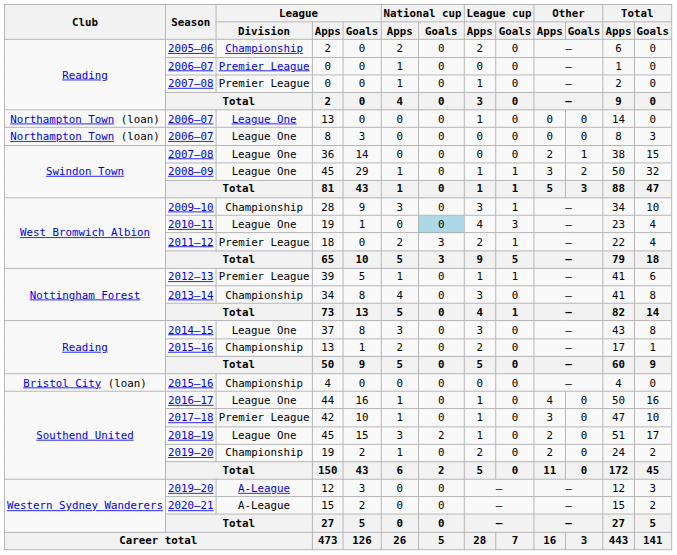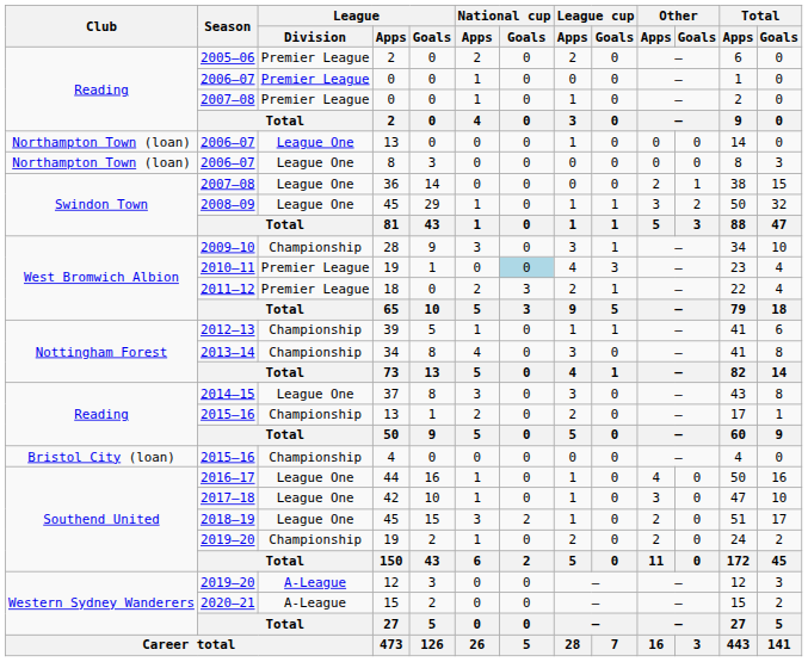 <table class="wikitable" style="text-align:center">
 <tr>
 <th rowspan="2">Club</th>
 <th rowspan="2">Season</th>
 <th colspan="3">League</th>
 <th colspan="2">National cup</th>
 <th colspan="2">League cup</th>
 <th colspan="2">Other</th>
 <th colspan="2">Total</th>
 </tr>
 <tr>
 <th>Division</th>
 <th>Apps</th>
 <th>Goals</th>
 <th>Apps</th>
 <th>Goals</th>
 <th>Apps</th>
 <th>Goals</th>
 <th>Apps</th>
 <th>Goals</th>
 <th>Apps</th>
 <th>Goals</th>
 </tr>
 <tr>
 <td rowspan="4"><a href='#'>Reading</a></td>
 <td><a href='#'>2005–06</a></td>
-<td><a href='#'>Championship</a></td>
+<td>Premier League</td>
 <td>2</td>
 <td>0</td>
 <td>2</td>
 <td>0</td>
 <td>2</td>
 <td>0</td>
 <td colspan="2">—</td>
 <td>6</td>
 <td>0</td>
 </tr>
 <tr>
 <td><a href='#'>2006–07</a></td>
 <td><a href='#'>Premier League</a></td>
 <td>0</td>
 <td>0</td>
 <td>1</td>
 <td>0</td>
 <td>0</td>
 <td>0</td>
 <td colspan="2">—</td>
 <td>1</td>
 <td>0</td>
 </tr>
 <tr>
 <td><a href='#'>2007–08</a></td>
 <td>Premier League</td>
 <td>0</td>
 <td>0</td>
 <td>1</td>
 <td>0</td>
 <td>1</td>
 <td>0</td>
 <td colspan="2">—</td>
 <td>2</td>
 <td>0</td>
 </tr>
 <tr>
 <th colspan="2">Total</th>
 <th>2</th>
 <th>0</th>
 <th>4</th>
 <th>0</th>
 <th>3</th>
 <th>0</th>
 <th colspan="2">—</th>
 <th>9</th>
 <th>0</th>
 </tr>
 <tr>
 <td><a href='#'>Northampton Town</a> (loan)</td>
 <td><a href='#'>2006–07</a></td>
 <td><a href='#'>League One</a></td>
 <td>13</td>
 <td>0</td>
 <td>0</td>
 <td>0</td>
 <td>1</td>
 <td>0</td>
 <td>0</td>
 <td>0</td>
 <td>14</td>
 <td>0</td>
 </tr>
 <tr>
 <td><a href='#'>Northampton Town</a> (loan)</td>
 <td><a href='#'>2006–07</a></td>
 <td>League One</td>
 <td>8</td>
 <td>3</td>
 <td>0</td>
 <td>0</td>
 <td>0</td>
 <td>0</td>
 <td>0</td>
 <td>0</td>
 <td>8</td>
 <td>3</td>
 </tr>
 <tr>
 <td rowspan="3"><a href='#'>Swindon Town</a></td>
 <td><a href='#'>2007–08</a></td>
 <td>League One</td>
 <td>36</td>
 <td>14</td>
 <td>0</td>
 <td>0</td>
 <td>0</td>
 <td>0</td>
 <td>2</td>
 <td>1</td>
 <td>38</td>
 <td>15</td>
 </tr>
 <tr>
 <td><a href='#'>2008–09</a></td>
 <td>League One</td>
 <td>45</td>
 <td>29</td>
 <td>1</td>
 <td>0</td>
 <td>1</td>
 <td>1</td>
 <td>3</td>
 <td>2</td>
 <td>50</td>
 <td>32</td>
 </tr>
 <tr>
 <th colspan="2">Total</th>
 <th>81</th>
 <th>43</th>
 <th>1</th>
 <th>0</th>
 <th>1</th>
 <th>1</th>
 <th>5</th>
 <th>3</th>
 <th>88</th>
 <th>47</th>
 </tr>
 <tr>
 <td rowspan="4"><a href='#'>West Bromwich Albion</a></td>
 <td><a href='#'>2009–10</a></td>
 <td>Championship</td>
 <td>28</td>
 <td>9</td>
 <td>3</td>
 <td>0</td>
 <td>3</td>
 <td>1</td>
 <td colspan="2">—</td>
 <td>34</td>
 <td>10</td>
 </tr>
 <tr>
 <td><a href='#'>2010–11</a></td>
-<td>League One</td>
+<td>Premier League</td>
 <td>19</td>
 <td>1</td>
 <td>0</td>
 <td style="background: lightblue;">0</td>
 <td>4</td>
 <td>3</td>
 <td colspan="2">—</td>
 <td>23</td>
 <td>4</td>
 </tr>
 <tr>
 <td><a href='#'>2011–12</a></td>
 <td>Premier League</td>
 <td>18</td>
 <td>0</td>
 <td>2</td>
 <td>3</td>
 <td>2</td>
 <td>1</td>
 <td colspan="2">—</td>
 <td>22</td>
 <td>4</td>
 </tr>
 <tr>
 <th colspan="2">Total</th>
 <th>65</th>
 <th>10</th>
 <th>5</th>
 <th>3</th>
 <th>9</th>
 <th>5</th>
 <th colspan="2">—</th>
 <th>79</th>
 <th>18</th>
 </tr>
 <tr>
 <td rowspan="3"><a href='#'>Nottingham Forest</a></td>
 <td><a href='#'>2012–13</a></td>
-<td>Premier League</td>
+<td>Championship</td>
 <td>39</td>
 <td>5</td>
 <td>1</td>
 <td>0</td>
 <td>1</td>
 <td>1</td>
 <td colspan="2">—</td>
 <td>41</td>
 <td>6</td>
 </tr>
 <tr>
 <td><a href='#'>2013–14</a></td>
 <td>Championship</td>
 <td>34</td>
 <td>8</td>
 <td>4</td>
 <td>0</td>
 <td>3</td>
 <td>0</td>
 <td colspan="2">—</td>
 <td>41</td>
 <td>8</td>
 </tr>
 <tr>
 <th colspan="2">Total</th>
 <th>73</th>
 <th>13</th>
 <th>5</th>
 <th>0</th>
 <th>4</th>
 <th>1</th>
 <th colspan="2">—</th>
 <th>82</th>
 <th>14</th>
 </tr>
 <tr>
 <td rowspan="3"><a href='#'>Reading</a></td>
 <td><a href='#'>2014–15</a></td>
 <td>League One</td>
 <td>37</td>
 <td>8</td>
 <td>3</td>
 <td>0</td>
 <td>3</td>
 <td>0</td>
 <td colspan="2">—</td>
 <td>43</td>
 <td>8</td>
 </tr>
 <tr>
 <td><a href='#'>2015–16</a></td>
 <td>Championship</td>
 <td>13</td>
 <td>1</td>
 <td>2</td>
 <td>0</td>
 <td>2</td>
 <td>0</td>
 <td colspan="2">—</td>
 <td>17</td>
 <td>1</td>
 </tr>
 <tr>
 <th colspan="2">Total</th>
 <th>50</th>
 <th>9</th>
 <th>5</th>
 <th>0</th>
 <th>5</th>
 <th>0</th>
 <th colspan="2">—</th>
 <th>60</th>
 <th>9</th>
 </tr>
 <tr>
 <td><a href='#'>Bristol City</a> (loan)</td>
 <td><a href='#'>2015–16</a></td>
 <td>Championship</td>
 <td>4</td>
 <td>0</td>
 <td>0</td>
 <td>0</td>
 <td>0</td>
 <td>0</td>
 <td colspan="2">—</td>
 <td>4</td>
 <td>0</td>
 </tr>
 <tr>
 <td rowspan="5"><a href='#'>Southend United</a></td>
 <td><a href='#'>2016–17</a></td>
 <td>League One</td>
 <td>44</td>
 <td>16</td>
 <td>1</td>
 <td>0</td>
 <td>1</td>
 <td>0</td>
 <td>4</td>
 <td>0</td>
 <td>50</td>
 <td>16</td>
 </tr>
 <tr>
 <td><a href='#'>2017–18</a></td>
-<td>Premier League</td>
+<td>League One</td>
 <td>42</td>
 <td>10</td>
 <td>1</td>
 <td>0</td>
 <td>1</td>
 <td>0</td>
 <td>3</td>
 <td>0</td>
 <td>47</td>
 <td>10</td>
 </tr>
 <tr>
 <td><a href='#'>2018–19</a></td>
 <td>League One</td>
 <td>45</td>
 <td>15</td>
 <td>3</td>
 <td>2</td>
 <td>1</td>
 <td>0</td>
 <td>2</td>
 <td>0</td>
 <td>51</td>
 <td>17</td>
 </tr>
 <tr>
 <td><a href='#'>2019–20</a></td>
 <td>Championship</td>
 <td>19</td>
 <td>2</td>
 <td>1</td>
 <td>0</td>
 <td>2</td>
 <td>0</td>
 <td>2</td>
 <td>0</td>
 <td>24</td>
 <td>2</td>
 </tr>
 <tr>
 <th colspan="2">Total</th>
 <th>150</th>
 <th>43</th>
 <th>6</th>
 <th>2</th>
 <th>5</th>
 <th>0</th>
 <th>11</th>
 <th>0</th>
 <th>172</th>
 <th>45</th>
 </tr>
 <tr>
 <td rowspan="3"><a href='#'>Western Sydney Wanderers</a></td>
 <td><a href='#'>2019–20</a></td>
 <td><a href='#'>A-League</a></td>
 <td>12</td>
 <td>3</td>
 <td>0</td>
 <td>0</td>
 <td colspan="2">—</td>
 <td colspan="2">—</td>
 <td>12</td>
 <td>3</td>
 </tr>
 <tr>
 <td><a href='#'>2020–21</a></td>
 <td>A-League</td>
 <td>15</td>
 <td>2</td>
 <td>0</td>
 <td>0</td>
 <td colspan="2">—</td>
 <td colspan="2">—</td>
 <td>15</td>
 <td>2</td>
 </tr>
 <tr>
 <th colspan="2">Total</th>
 <th>27</th>
 <th>5</th>
 <th>0</th>
 <th>0</th>
 <th colspan="2">—</th>
 <th colspan="2">—</th>
 <th>27</th>
 <th>5</th>
 </tr>
 <tr>
 <th colspan="3">Career total</th>
 <th>473</th>
 <th>126</th>
 <th>26</th>
 <th>5</th>
 <th>28</th>
 <th>7</th>
 <th>16</th>
 <th>3</th>
 <th>443</th>
 <th>141</th>
 </tr>
 </table>
